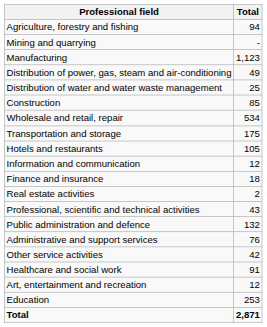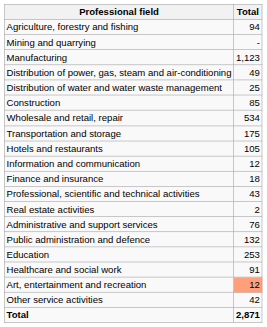 <table class="wikitable sortable" style="font-size:95%;">
 <tr>
 <th>Professional field</th>
 <th>Total</th>
 </tr>
 <tr>
 <td>Agriculture, forestry and fishing</td>
 <td align="right">94</td>
 </tr>
 <tr>
 <td>Mining and quarrying</td>
 <td align="right">-</td>
 </tr>
 <tr>
 <td>Manufacturing</td>
 <td align="right">1,123</td>
 </tr>
 <tr>
 <td>Distribution of power, gas, steam and air-conditioning</td>
 <td align="right">49</td>
 </tr>
 <tr>
 <td>Distribution of water and water waste management</td>
 <td align="right">25</td>
 </tr>
 <tr>
 <td>Construction</td>
 <td align="right">85</td>
 </tr>
 <tr>
 <td>Wholesale and retail, repair</td>
 <td align="right">534</td>
 </tr>
 <tr>
 <td>Transportation and storage</td>
 <td align="right">175</td>
 </tr>
 <tr>
 <td>Hotels and restaurants</td>
 <td align="right">105</td>
 </tr>
 <tr>
 <td>Information and communication</td>
 <td align="right">12</td>
 </tr>
 <tr>
 <td>Finance and insurance</td>
 <td align="right">18</td>
 </tr>
 <tr>
+<td>Professional, scientific and technical activities</td>
+<td align="right">43</td>
+</tr>
+<tr>
 <td>Real estate activities</td>
 <td align="right">2</td>
 </tr>
 <tr>
-<td>Professional, scientific and technical activities</td>
-<td align="right">43</td>
+<td>Administrative and support services</td>
+<td align="right">76</td>
 </tr>
 <tr>
 <td>Public administration and defence</td>
 <td align="right">132</td>
 </tr>
 <tr>
-<td>Administrative and support services</td>
-<td align="right">76</td>
-</tr>
-<tr>
-<td>Other service activities</td>
-<td align="right">42</td>
+<td>Education</td>
+<td align="right">253</td>
 </tr>
 <tr>
 <td>Healthcare and social work</td>
 <td align="right">91</td>
 </tr>
 <tr>
 <td>Art, entertainment and recreation</td>
-<td align="right">12</td>
+<td align="right" style="background: lightsalmon;">12</td>
 </tr>
 <tr>
-<td>Education</td>
-<td align="right">253</td>
+<td>Other service activities</td>
+<td align="right">42</td>
 </tr>
 <tr class="sortbottom">
 <td><strong>Total</strong></td>
 <td align="right"><strong>2,871</strong></td>
 </tr>
 </table>
